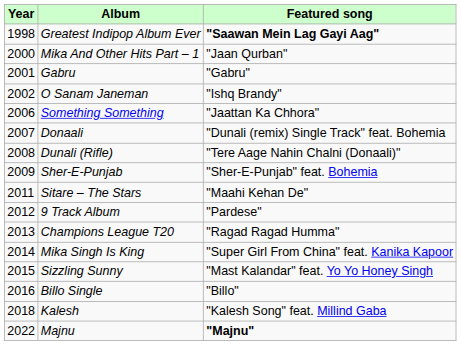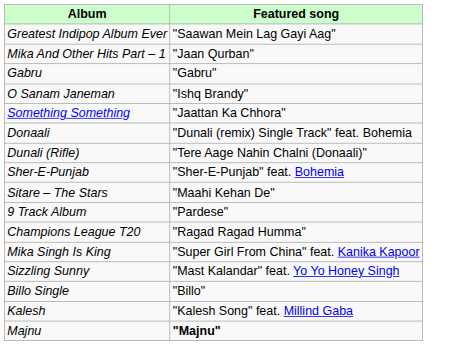 <table class="wikitable sortable">
 <tr style="background:#cfc; text-align:center;">
-<td><strong>Year</strong></td>
 <td><strong>Album</strong></td>
 <td><strong>Featured song</strong></td>
 </tr>
 <tr>
-<td>1998</td>
 <td><em>Greatest Indipop Album Ever</em></td>
-<td><strong>"Saawan Mein Lag Gayi Aag"</strong></td>
+<td>"Saawan Mein Lag Gayi Aag"</td>
 </tr>
 <tr>
-<td>2000</td>
 <td><em>Mika And Other Hits Part – 1</em></td>
 <td>"Jaan Qurban"</td>
 </tr>
 <tr>
-<td>2001</td>
 <td><em>Gabru</em></td>
 <td>"Gabru"</td>
 </tr>
 <tr>
-<td>2002</td>
 <td><em>O Sanam Janeman</em></td>
 <td>"Ishq Brandy"</td>
 </tr>
 <tr>
-<td>2006</td>
 <td><a href='#'><em>Something Something</em></a></td>
 <td>"Jaattan Ka Chhora"</td>
 </tr>
 <tr>
-<td>2007</td>
 <td><em>Donaali</em></td>
 <td>"Dunali (remix) Single Track" feat. Bohemia</td>
 </tr>
 <tr>
-<td>2008</td>
 <td><em>Dunali (Rifle)</em></td>
 <td>"Tere Aage Nahin Chalni (Donaali)"</td>
 </tr>
 <tr>
-<td>2009</td>
 <td><em>Sher-E-Punjab</em></td>
 <td>"Sher-E-Punjab" feat. <a href='#'>Bohemia</a></td>
 </tr>
 <tr>
-<td>2011</td>
 <td><em>Sitare – The Stars</em></td>
 <td>"Maahi Kehan De"</td>
 </tr>
 <tr>
-<td>2012</td>
 <td><em>9 Track Album</em></td>
 <td>"Pardese"</td>
 </tr>
 <tr>
-<td>2013</td>
 <td><em>Champions League T20</em></td>
 <td>"Ragad Ragad Humma"</td>
 </tr>
 <tr>
-<td>2014</td>
 <td><em>Mika Singh Is King</em></td>
 <td>"Super Girl From China" feat. <a href='#'>Kanika Kapoor</a></td>
 </tr>
 <tr>
-<td>2015</td>
 <td><em>Sizzling Sunny</em></td>
 <td>"Mast Kalandar" feat. <a href='#'>Yo Yo Honey Singh</a></td>
 </tr>
 <tr>
-<td>2016</td>
 <td><em>Billo Single</em></td>
 <td>"Billo"</td>
 </tr>
 <tr>
-<td>2018</td>
 <td><em>Kalesh</em></td>
 <td>"Kalesh Song" feat. <a href='#'>Millind Gaba</a></td>
 </tr>
 <tr>
-<td>2022</td>
 <td><em>Majnu</em></td>
 <td><strong>"Majnu"</strong></td>
 </tr>
 </table>
